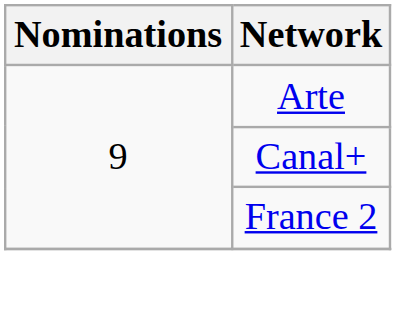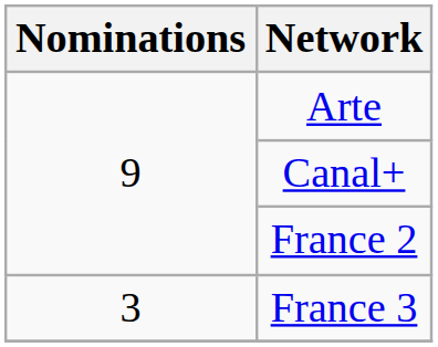 <table class="wikitable sortable" style="text-align: center; max-width:20em">
 <tr>
 <th scope="col">Nominations</th>
 <th scope="col">Network</th>
 </tr>
 <tr>
 <td scope="row" rowspan="3">9</td>
 <td><a href='#'>Arte</a></td>
 </tr>
 <tr>
 <td><a href='#'>Canal+</a></td>
 </tr>
 <tr>
 <td><a href='#'>France 2</a></td>
 </tr>
 <tr>
+<td scope="row">3</td>
+<td><a href='#'>France 3</a></td>
+</tr>
+<tr>
 </tr>
 </table>
